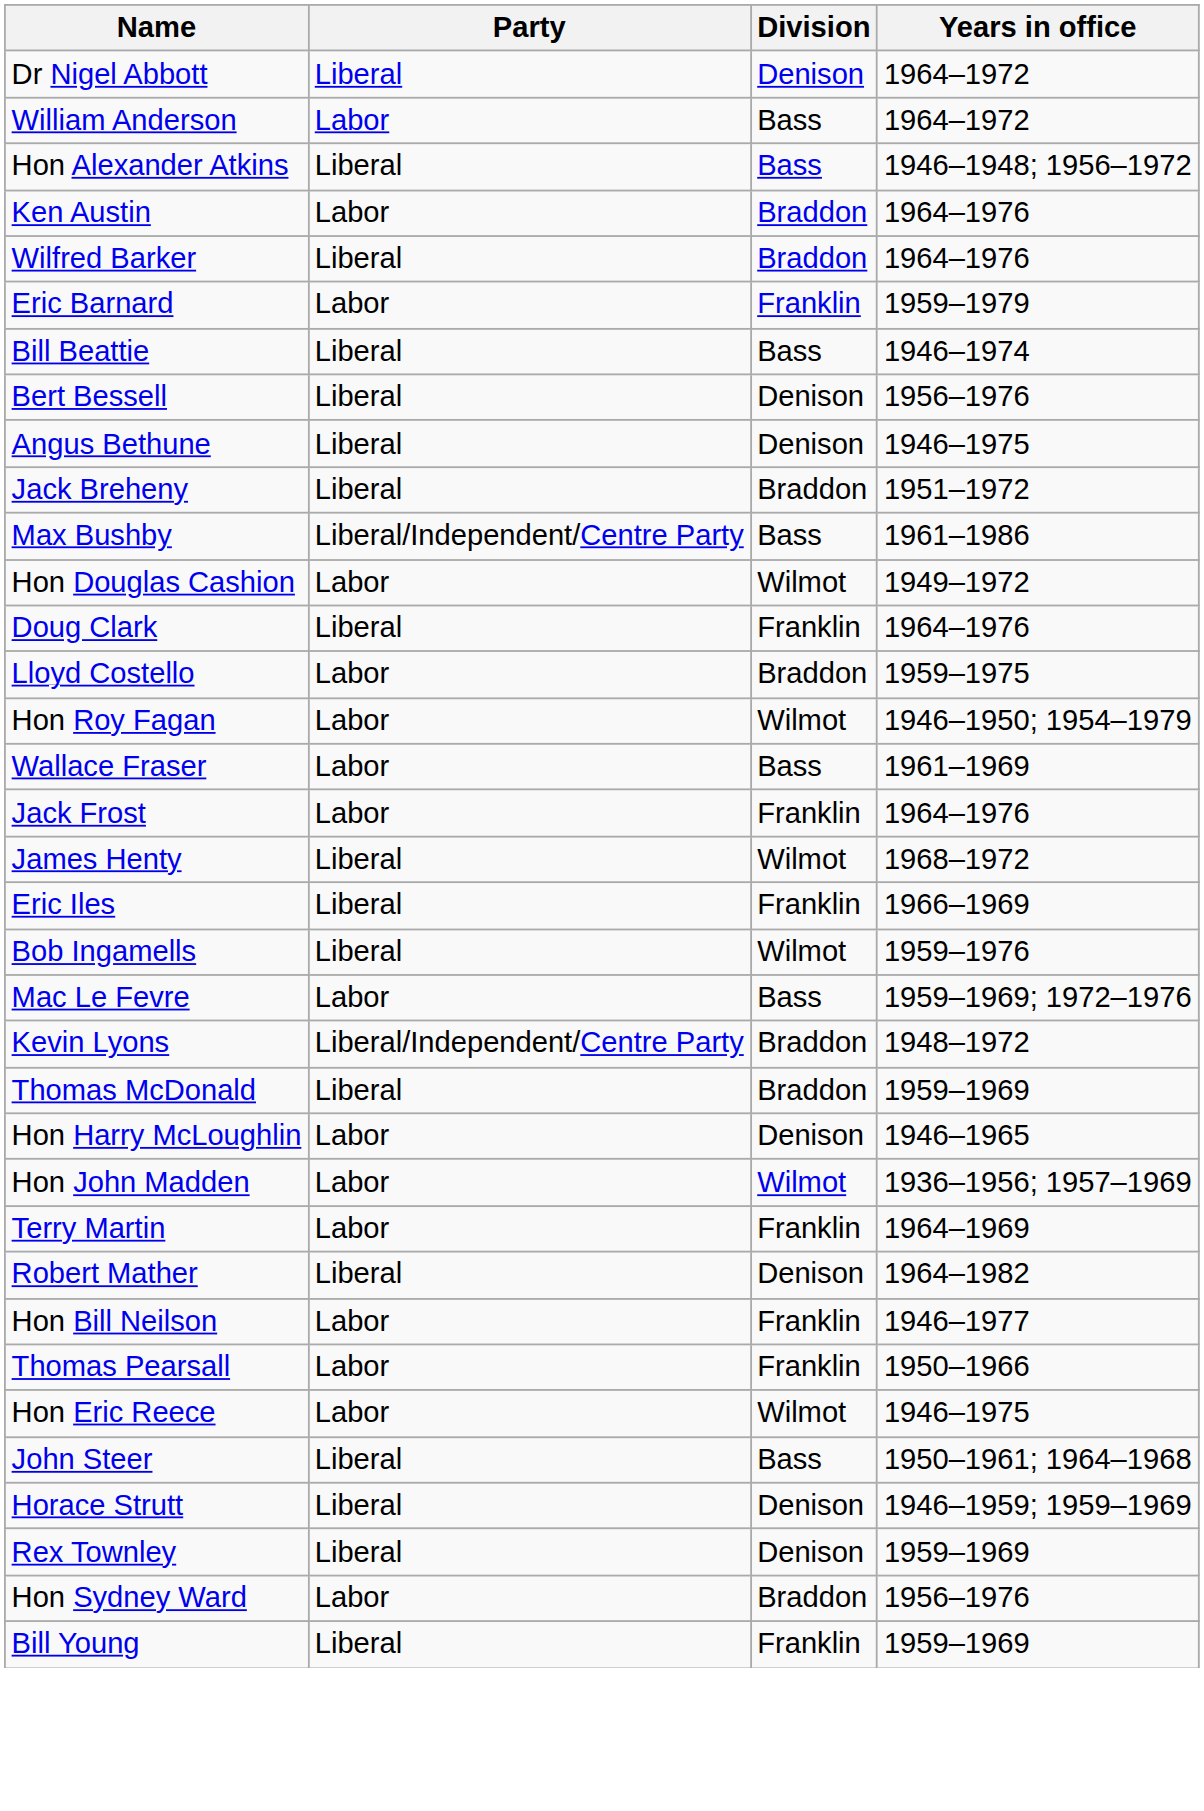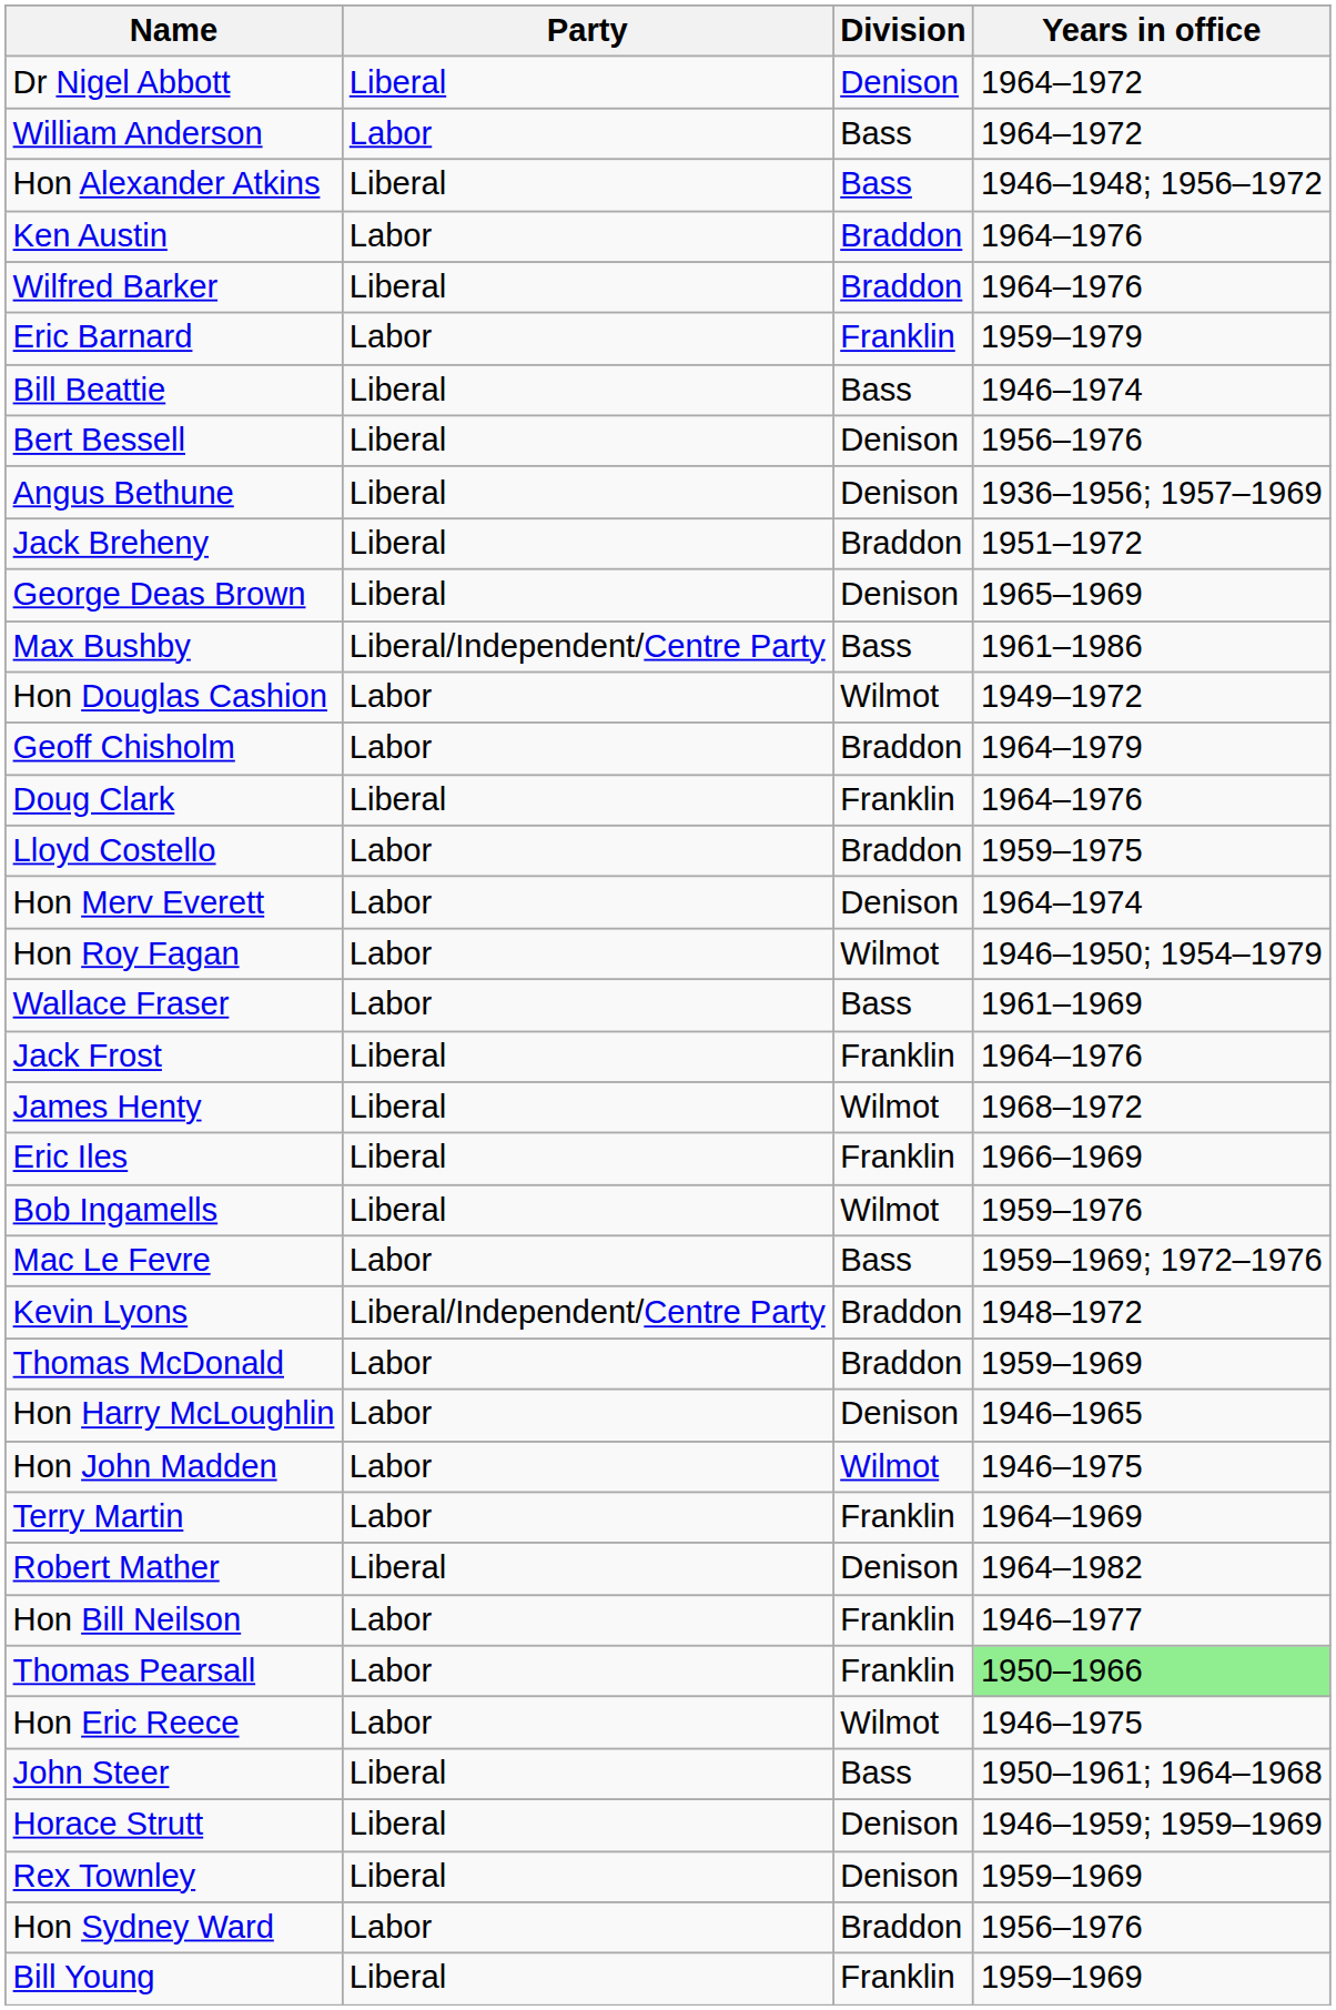 <table class="wikitable sortable">
 <tr>
 <th><strong>Name</strong></th>
 <th><strong>Party</strong></th>
 <th><strong>Division</strong></th>
 <th><strong>Years in office</strong></th>
 </tr>
 <tr>
 <td>Dr <a href='#'>Nigel Abbott</a></td>
 <td><a href='#'>Liberal</a></td>
 <td><a href='#'>Denison</a></td>
 <td>1964–1972</td>
 </tr>
 <tr>
 <td><a href='#'>William Anderson</a></td>
 <td><a href='#'>Labor</a></td>
 <td>Bass</td>
 <td>1964–1972</td>
 </tr>
 <tr>
 <td>Hon <a href='#'>Alexander Atkins</a></td>
 <td>Liberal</td>
 <td><a href='#'>Bass</a></td>
 <td>1946–1948; 1956–1972</td>
 </tr>
 <tr>
 <td><a href='#'>Ken Austin</a></td>
 <td>Labor</td>
 <td><a href='#'>Braddon</a></td>
 <td>1964–1976</td>
 </tr>
 <tr>
 <td><a href='#'>Wilfred Barker</a></td>
 <td>Liberal</td>
 <td><a href='#'>Braddon</a></td>
 <td>1964–1976</td>
 </tr>
 <tr>
 <td><a href='#'>Eric Barnard</a></td>
 <td>Labor</td>
 <td><a href='#'>Franklin</a></td>
 <td>1959–1979</td>
 </tr>
 <tr>
 <td><a href='#'>Bill Beattie</a></td>
 <td>Liberal</td>
 <td>Bass</td>
 <td>1946–1974</td>
 </tr>
 <tr>
 <td><a href='#'>Bert Bessell</a></td>
 <td>Liberal</td>
 <td>Denison</td>
 <td>1956–1976</td>
 </tr>
 <tr>
 <td><a href='#'>Angus Bethune</a></td>
 <td>Liberal</td>
 <td>Denison</td>
-<td>1946–1975</td>
+<td>1936–1956; 1957–1969</td>
 </tr>
 <tr>
 <td><a href='#'>Jack Breheny</a></td>
 <td>Liberal</td>
 <td>Braddon</td>
 <td>1951–1972</td>
+</tr>
+<tr>
+<td><a href='#'>George Deas Brown</a></td>
+<td>Liberal</td>
+<td>Denison</td>
+<td>1965–1969</td>
 </tr>
 <tr>
 <td><a href='#'>Max Bushby</a></td>
 <td>Liberal/Independent/<a href='#'>Centre Party</a></td>
 <td>Bass</td>
 <td>1961–1986</td>
 </tr>
 <tr>
 <td>Hon <a href='#'>Douglas Cashion</a></td>
 <td>Labor</td>
 <td>Wilmot</td>
 <td>1949–1972</td>
 </tr>
 <tr>
+<td><a href='#'>Geoff Chisholm</a></td>
+<td>Labor</td>
+<td>Braddon</td>
+<td>1964–1979</td>
+</tr>
+<tr>
 <td><a href='#'>Doug Clark</a></td>
 <td>Liberal</td>
 <td>Franklin</td>
 <td>1964–1976</td>
 </tr>
 <tr>
 <td><a href='#'>Lloyd Costello</a></td>
 <td>Labor</td>
 <td>Braddon</td>
 <td>1959–1975</td>
+</tr>
+<tr>
+<td>Hon <a href='#'>Merv Everett</a></td>
+<td>Labor</td>
+<td>Denison</td>
+<td>1964–1974</td>
 </tr>
 <tr>
 <td>Hon <a href='#'>Roy Fagan</a></td>
 <td>Labor</td>
 <td>Wilmot</td>
 <td>1946–1950; 1954–1979</td>
 </tr>
 <tr>
 <td><a href='#'>Wallace Fraser</a></td>
 <td>Labor</td>
 <td>Bass</td>
 <td>1961–1969</td>
 </tr>
 <tr>
 <td><a href='#'>Jack Frost</a></td>
-<td>Labor</td>
+<td>Liberal</td>
 <td>Franklin</td>
 <td>1964–1976</td>
 </tr>
 <tr>
 <td><a href='#'>James Henty</a></td>
 <td>Liberal</td>
 <td>Wilmot</td>
 <td>1968–1972</td>
 </tr>
 <tr>
 <td><a href='#'>Eric Iles</a></td>
 <td>Liberal</td>
 <td>Franklin</td>
 <td>1966–1969</td>
 </tr>
 <tr>
 <td><a href='#'>Bob Ingamells</a></td>
 <td>Liberal</td>
 <td>Wilmot</td>
 <td>1959–1976</td>
 </tr>
 <tr>
 <td><a href='#'>Mac Le Fevre</a></td>
 <td>Labor</td>
 <td>Bass</td>
 <td>1959–1969; 1972–1976</td>
 </tr>
 <tr>
 <td><a href='#'>Kevin Lyons</a></td>
 <td>Liberal/Independent/<a href='#'>Centre Party</a></td>
 <td>Braddon</td>
 <td>1948–1972</td>
 </tr>
 <tr>
 <td><a href='#'>Thomas McDonald</a></td>
-<td>Liberal</td>
+<td>Labor</td>
 <td>Braddon</td>
 <td>1959–1969</td>
 </tr>
 <tr>
 <td>Hon <a href='#'>Harry McLoughlin</a></td>
 <td>Labor</td>
 <td>Denison</td>
 <td>1946–1965</td>
 </tr>
 <tr>
 <td>Hon <a href='#'>John Madden</a></td>
 <td>Labor</td>
 <td><a href='#'>Wilmot</a></td>
-<td>1936–1956; 1957–1969</td>
+<td>1946–1975</td>
 </tr>
 <tr>
 <td><a href='#'>Terry Martin</a></td>
 <td>Labor</td>
 <td>Franklin</td>
 <td>1964–1969</td>
 </tr>
 <tr>
 <td><a href='#'>Robert Mather</a></td>
 <td>Liberal</td>
 <td>Denison</td>
 <td>1964–1982</td>
 </tr>
 <tr>
 <td>Hon <a href='#'>Bill Neilson</a></td>
 <td>Labor</td>
 <td>Franklin</td>
 <td>1946–1977</td>
 </tr>
 <tr>
 <td><a href='#'>Thomas Pearsall</a></td>
 <td>Labor</td>
 <td>Franklin</td>
-<td>1950–1966</td>
+<td style="background: lightgreen;">1950–1966</td>
 </tr>
 <tr>
 <td>Hon <a href='#'>Eric Reece</a></td>
 <td>Labor</td>
 <td>Wilmot</td>
 <td>1946–1975</td>
 </tr>
 <tr>
 <td><a href='#'>John Steer</a></td>
 <td>Liberal</td>
 <td>Bass</td>
 <td>1950–1961; 1964–1968</td>
 </tr>
 <tr>
 <td><a href='#'>Horace Strutt</a></td>
 <td>Liberal</td>
 <td>Denison</td>
 <td>1946–1959; 1959–1969</td>
 </tr>
 <tr>
 <td><a href='#'>Rex Townley</a></td>
 <td>Liberal</td>
 <td>Denison</td>
 <td>1959–1969</td>
 </tr>
 <tr>
 <td>Hon <a href='#'>Sydney Ward</a></td>
 <td>Labor</td>
 <td>Braddon</td>
 <td>1956–1976</td>
 </tr>
 <tr>
 <td><a href='#'>Bill Young</a></td>
 <td>Liberal</td>
 <td>Franklin</td>
 <td>1959–1969</td>
 </tr>
 </table>
